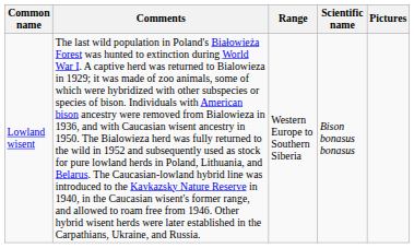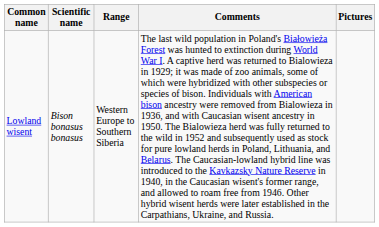 <table class="wikitable">
 <tr>
 <th>Common name</th>
+<th>Scientific name</th>
+<th>Range</th>
 <th class="unsortable">Comments</th>
-<th>Range</th>
-<th>Scientific name</th>
 <th class="unsortable">Pictures</th>
 </tr>
 <tr>
 <td><a href='#'>Lowland wisent</a></td>
+<td><em>Bison bonasus bonasus</em></td>
+<td>Western Europe to Southern Siberia</td>
 <td>The last wild population in Poland's <a href='#'>Białowieża Forest</a> was hunted to extinction during <a href='#'>World War I</a>. A captive herd was returned to Bialowieza in 1929; it was made of zoo animals, some of which were hybridized with other subspecies or species of bison. Individuals with <a href='#'>American bison</a> ancestry were removed from Bialowieza in 1936, and with Caucasian wisent ancestry in 1950. The Bialowieza herd was fully returned to the wild in 1952 and subsequently used as stock for pure lowland herds in Poland, Lithuania, and <a href='#'>Belarus</a>. The Caucasian-lowland hybrid line was introduced to the <a href='#'>Kavkazsky Nature Reserve</a> in 1940, in the Caucasian wisent's former range, and allowed to roam free from 1946. Other hybrid wisent herds were later established in the Carpathians, Ukraine, and Russia.</td>
-<td>Western Europe to Southern Siberia</td>
-<td><em>Bison bonasus bonasus</em></td>
 <td></td>
 </tr>
 </table>
